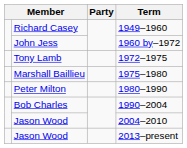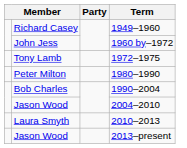 <table class="wikitable">
 <tr>
 <th colspan="2">Member</th>
 <th>Party</th>
 <th>Term</th>
 </tr>
 <tr>
 <td rowspan=2 > </td>
 <td><a href='#'>Richard Casey</a></td>
 <td rowspan=2></td>
 <td><a href='#'>1949</a>–1960</td>
 </tr>
 <tr>
 <td><a href='#'>John Jess</a></td>
 <td><a href='#'>1960 by</a>–1972</td>
 </tr>
 <tr>
 <td> </td>
 <td><a href='#'>Tony Lamb</a></td>
 <td></td>
 <td><a href='#'>1972</a>–1975</td>
 </tr>
 <tr>
 <td> </td>
-<td><a href='#'>Marshall Baillieu</a></td>
-<td></td>
-<td><a href='#'>1975</a>–1980</td>
-</tr>
-<tr>
-<td> </td>
 <td><a href='#'>Peter Milton</a></td>
 <td></td>
 <td><a href='#'>1980</a>–1990</td>
 </tr>
 <tr>
 <td rowspan=2 > </td>
 <td><a href='#'>Bob Charles</a></td>
 <td rowspan=2></td>
 <td><a href='#'>1990</a>–2004</td>
 </tr>
 <tr>
 <td><a href='#'>Jason Wood</a></td>
 <td><a href='#'>2004</a>–2010</td>
 </tr>
 <tr>
 <td> </td>
+<td><a href='#'>Laura Smyth</a></td>
+<td></td>
+<td><a href='#'>2010</a>–2013</td>
+</tr>
+<tr>
+<td> </td>
 <td><a href='#'>Jason Wood</a></td>
 <td></td>
 <td><a href='#'>2013</a>–present</td>
 </tr>
 </table>
